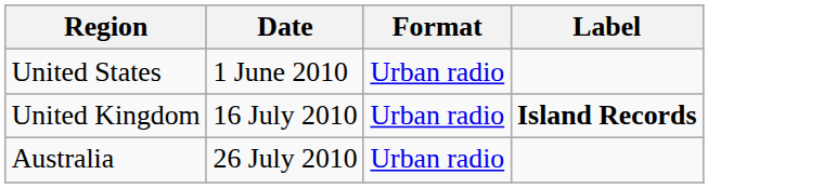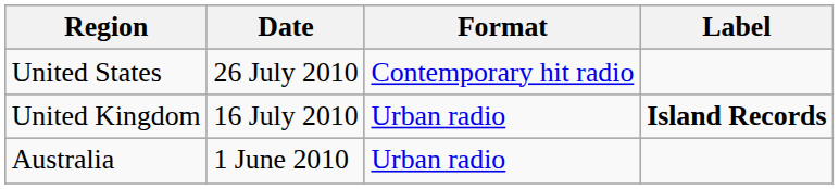 <table class="wikitable">
 <tr>
 <th>Region</th>
 <th>Date</th>
 <th>Format</th>
 <th>Label</th>
 </tr>
 <tr>
 <td>United States</td>
-<td>1 June 2010</td>
-<td><a href='#'>Urban radio</a></td>
+<td>26 July 2010</td>
+<td><a href='#'>Contemporary hit radio</a></td>
 <td></td>
 </tr>
 <tr>
 <td>United Kingdom</td>
 <td>16 July 2010</td>
 <td><a href='#'>Urban radio</a></td>
 <td><strong>Island Records</strong></td>
 </tr>
 <tr>
 <td>Australia</td>
-<td>26 July 2010</td>
+<td>1 June 2010</td>
 <td><a href='#'>Urban radio</a></td>
 <td></td>
 </tr>
 </table>
